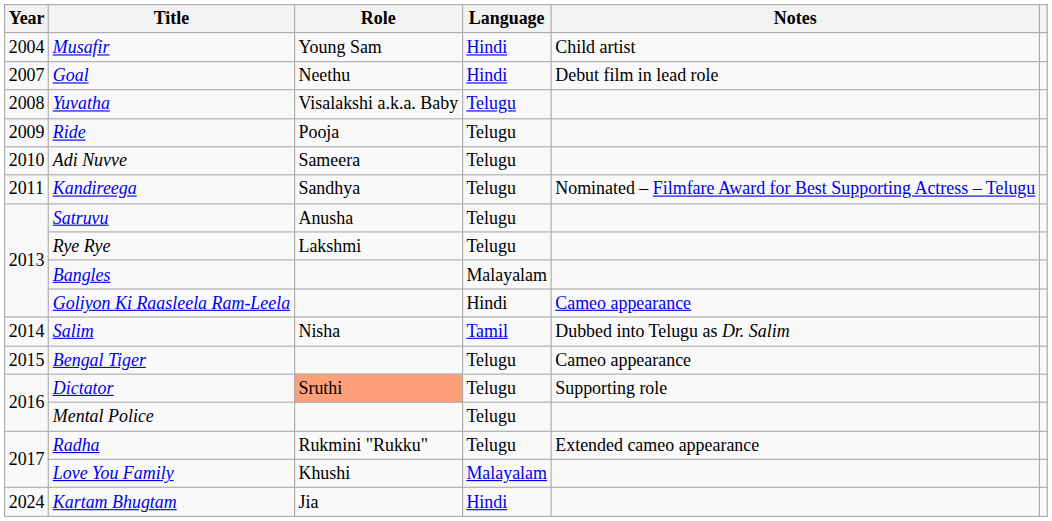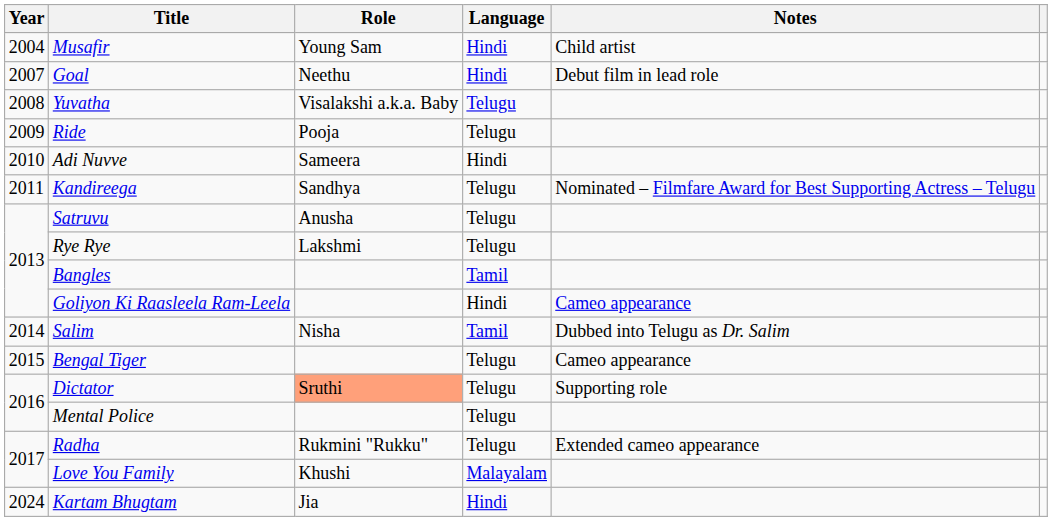 <table class="wikitable sortable">
 <tr>
 <th>Year</th>
 <th>Title</th>
 <th>Role</th>
 <th>Language</th>
 <th class="unsortable">Notes</th>
 <th class="unsortable"></th>
 </tr>
 <tr>
 <td>2004</td>
 <td><em><a href='#'>Musafir</a></em></td>
 <td>Young Sam</td>
 <td><a href='#'>Hindi</a></td>
 <td>Child artist</td>
 <td></td>
 </tr>
 <tr>
 <td>2007</td>
 <td><em><a href='#'>Goal</a></em></td>
 <td>Neethu</td>
 <td><a href='#'>Hindi</a></td>
 <td>Debut film in lead role</td>
 <td></td>
 </tr>
 <tr>
 <td>2008</td>
 <td><em><a href='#'>Yuvatha</a></em></td>
 <td>Visalakshi a.k.a. Baby</td>
 <td><a href='#'>Telugu</a></td>
 <td></td>
 <td></td>
 </tr>
 <tr>
 <td>2009</td>
 <td><em><a href='#'>Ride</a></em></td>
 <td>Pooja</td>
 <td>Telugu</td>
 <td></td>
 <td></td>
 </tr>
 <tr>
 <td>2010</td>
 <td><em>Adi Nuvve</em></td>
 <td>Sameera</td>
-<td>Telugu</td>
+<td>Hindi</td>
 <td></td>
 <td></td>
 </tr>
 <tr>
 <td>2011</td>
 <td><em><a href='#'>Kandireega</a></em></td>
 <td>Sandhya</td>
 <td>Telugu</td>
 <td>Nominated – <a href='#'>Filmfare Award for Best Supporting Actress – Telugu</a></td>
 <td></td>
 </tr>
 <tr>
 <td rowspan="4">2013</td>
 <td><em><a href='#'>Satruvu</a></em></td>
 <td>Anusha</td>
 <td>Telugu</td>
 <td></td>
 <td></td>
 </tr>
 <tr>
 <td><em>Rye Rye</em></td>
 <td>Lakshmi</td>
 <td>Telugu</td>
 <td></td>
 <td></td>
 </tr>
 <tr>
 <td><em><a href='#'>Bangles</a></em></td>
 <td></td>
-<td>Malayalam</td>
+<td><a href='#'>Tamil</a></td>
 <td></td>
 <td></td>
 </tr>
 <tr>
 <td><em><a href='#'>Goliyon Ki Raasleela Ram-Leela</a></em></td>
 <td></td>
 <td>Hindi</td>
 <td><a href='#'>Cameo appearance</a></td>
 <td></td>
 </tr>
 <tr>
 <td rowspan="1">2014</td>
 <td><em><a href='#'>Salim</a></em></td>
 <td>Nisha</td>
 <td><a href='#'>Tamil</a></td>
 <td>Dubbed into Telugu as <em>Dr. Salim</em></td>
 <td></td>
 </tr>
 <tr>
 <td>2015</td>
 <td><em><a href='#'>Bengal Tiger</a></em></td>
 <td></td>
 <td>Telugu</td>
 <td>Cameo appearance</td>
 <td></td>
 </tr>
 <tr>
 <td rowspan="2">2016</td>
 <td><em><a href='#'>Dictator</a></em></td>
 <td style="background: lightsalmon;">Sruthi</td>
 <td>Telugu</td>
 <td>Supporting role</td>
 <td></td>
 </tr>
 <tr>
 <td><em>Mental Police</em></td>
 <td></td>
 <td>Telugu</td>
 <td></td>
 <td></td>
 </tr>
 <tr>
 <td rowspan="2">2017</td>
 <td><em><a href='#'>Radha</a></em></td>
 <td>Rukmini "Rukku"</td>
 <td>Telugu</td>
 <td>Extended cameo appearance</td>
 <td></td>
 </tr>
 <tr>
 <td><em><a href='#'>Love You Family</a></em></td>
 <td>Khushi</td>
 <td><a href='#'>Malayalam</a></td>
 <td></td>
 <td></td>
 </tr>
 <tr>
 <td rowspan="1">2024</td>
 <td><em><a href='#'>Kartam Bhugtam</a></em></td>
 <td>Jia</td>
 <td><a href='#'>Hindi</a></td>
 <td></td>
 <td></td>
 </tr>
 </table>
